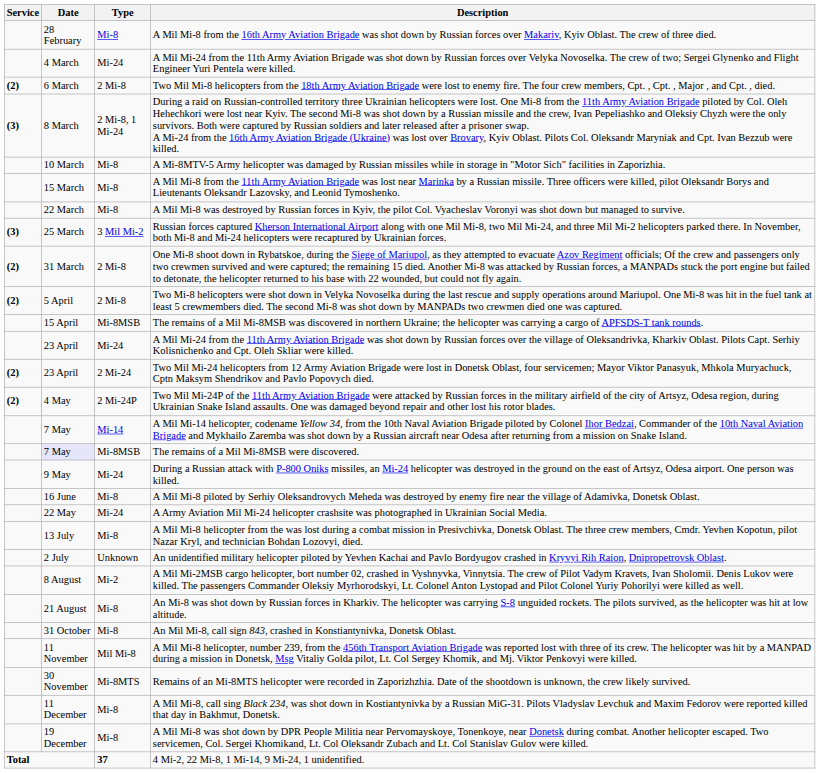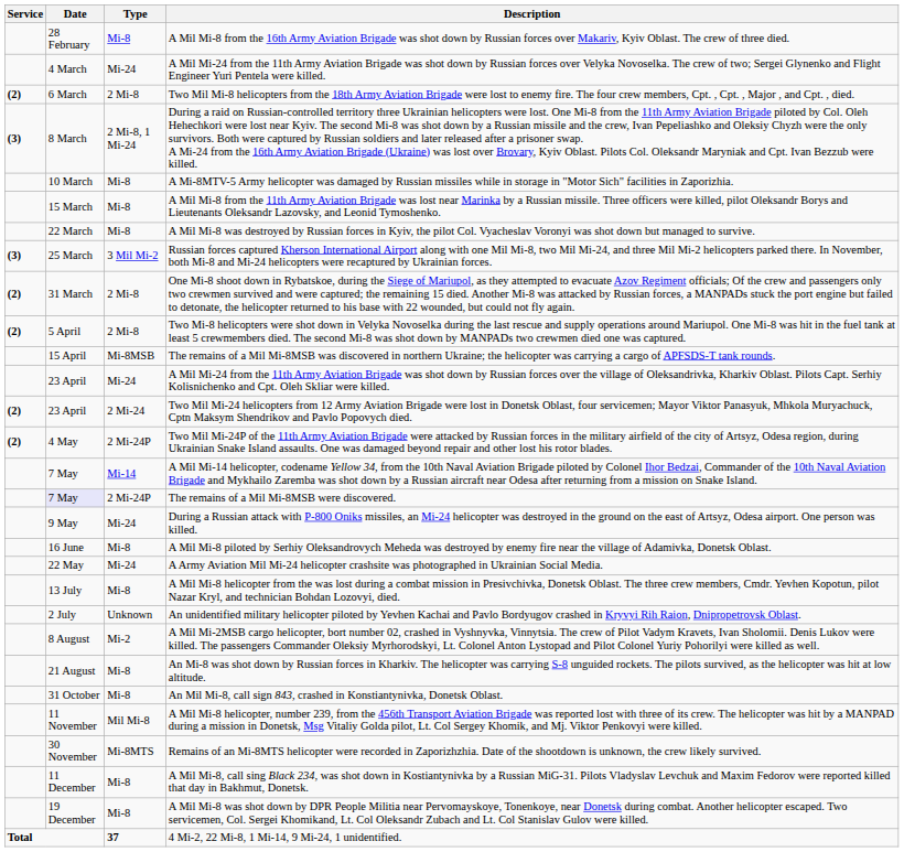 <table class="wikitable">
 <tr>
 <th>Service</th>
 <th>Date</th>
 <th>Type</th>
 <th>Description</th>
 </tr>
 <tr>
 <td></td>
 <td>28 February</td>
 <td><a href='#'>Mi-8</a></td>
 <td>A Mil Mi-8 from the <a href='#'>16th Army Aviation Brigade</a> was shot down by Russian forces over <a href='#'>Makariv</a>, Kyiv Oblast. The crew of three died.</td>
 </tr>
 <tr>
 <td></td>
 <td>4 March</td>
 <td>Mi-24</td>
 <td>A Mil Mi-24 from the 11th Army Aviation Brigade was shot down by Russian forces over Velyka Novoselka. The crew of two; Sergei Glynenko and Flight Engineer Yuri Pentela were killed.</td>
 </tr>
 <tr>
 <td> <strong>(2)</strong></td>
 <td>6 March</td>
 <td>2 Mi-8</td>
 <td>Two Mil Mi-8 helicopters from the <a href='#'>18th Army Aviation Brigade</a> were lost to enemy fire. The four crew members, Cpt. , Cpt. , Major , and Cpt. , died.</td>
 </tr>
 <tr>
 <td> <strong>(3)</strong></td>
 <td>8 March</td>
 <td>2 Mi-8, 1 Mi-24</td>
 <td>During a raid on Russian-controlled territory three Ukrainian helicopters were lost. One Mi-8 from the <a href='#'>11th Army Aviation Brigade</a> piloted by Col. Oleh Hehechkori were lost near Kyiv. The second Mi-8 was shot down by a Russian missile and the crew, Ivan Pepeliashko and Oleksiy Chyzh were the only survivors. Both were captured by Russian soldiers and later released after a prisoner swap.<br>A Mi-24 from the <a href='#'>16th Army Aviation Brigade (Ukraine)</a> was lost over <a href='#'>Brovary</a>, Kyiv Oblast. Pilots Col. Oleksandr Maryniak and Cpt. Ivan Bezzub were killed.</td>
 </tr>
 <tr>
 <td></td>
 <td>10 March</td>
 <td>Mi-8</td>
 <td>A Mi-8MTV-5 Army helicopter was damaged by Russian missiles while in storage in "Motor Sich" facilities in Zaporizhia.</td>
 </tr>
 <tr>
 <td></td>
 <td>15 March</td>
 <td>Mi-8</td>
 <td>A Mil Mi-8 from the <a href='#'>11th Army Aviation Brigade</a> was lost near <a href='#'>Marinka</a> by a Russian missile. Three officers were killed, pilot Oleksandr Borys and Lieutenants Oleksandr Lazovsky, and Leonid Tymoshenko.</td>
 </tr>
 <tr>
 <td></td>
 <td>22 March</td>
 <td>Mi-8</td>
 <td>A Mil Mi-8 was destroyed by Russian forces in Kyiv, the pilot Col. Vyacheslav Voronyi was shot down but managed to survive.</td>
 </tr>
 <tr>
 <td> <strong>(3)</strong></td>
 <td>25 March</td>
 <td>3 <a href='#'>Mil Mi-2</a></td>
 <td>Russian forces captured <a href='#'>Kherson International Airport</a> along with one Mil Mi-8, two Mil Mi-24, and three Mil Mi-2 helicopters parked there. In November, both Mi-8 and Mi-24 helicopters were recaptured by Ukrainian forces.</td>
 </tr>
 <tr>
 <td> <strong>(2)</strong></td>
 <td>31 March</td>
 <td>2 Mi-8</td>
 <td>One Mi-8 shoot down in Rybatskoe, during the <a href='#'>Siege of Mariupol</a>, as they attempted to evacuate <a href='#'>Azov Regiment</a> officials; Of the crew and passengers only two crewmen survived and were captured; the remaining 15 died. Another Mi-8 was attacked by Russian forces, a MANPADs stuck the port engine but failed to detonate, the helicopter returned to his base with 22 wounded, but could not fly again.</td>
 </tr>
 <tr>
 <td> <strong>(2)</strong></td>
 <td>5 April</td>
 <td>2 Mi-8</td>
 <td>Two Mi-8 helicopters were shot down in Velyka Novoselka during the last rescue and supply operations around Mariupol. One Mi-8 was hit in the fuel tank at least 5 crewmembers died. The second Mi-8 was shot down by MANPADs two crewmen died one was captured.</td>
 </tr>
 <tr>
 <td></td>
 <td>15 April</td>
 <td>Mi-8MSB</td>
 <td>The remains of a Mil Mi-8MSB was discovered in northern Ukraine; the helicopter was carrying a cargo of <a href='#'>APFSDS-T tank rounds</a>.</td>
 </tr>
 <tr>
 <td></td>
 <td>23 April</td>
 <td>Mi-24</td>
 <td>A Mil Mi-24 from the <a href='#'>11th Army Aviation Brigade</a> was shot down by Russian forces over the village of Oleksandrivka, Kharkiv Oblast. Pilots Capt. Serhiy Kolisnichenko and Cpt. Oleh Skliar were killed.</td>
 </tr>
 <tr>
 <td> <strong>(2)</strong></td>
 <td>23 April</td>
 <td>2 Mi-24</td>
 <td>Two Mil Mi-24 helicopters from 12 Army Aviation Brigade were lost in Donetsk Oblast, four servicemen; Mayor Viktor Panasyuk, Mhkola Muryachuck, Cptn Maksym Shendrikov and Pavlo Popovych died.</td>
 </tr>
 <tr>
 <td> <strong>(2)</strong></td>
 <td>4 May</td>
 <td>2 Mi-24P</td>
 <td>Two Mil Mi-24P of the <a href='#'>11th Army Aviation Brigade</a> were attacked by Russian forces in the military airfield of the city of Artsyz, Odesa region, during Ukrainian Snake Island assaults. One was damaged beyond repair and other lost his rotor blades.</td>
 </tr>
 <tr>
 <td></td>
 <td>7 May</td>
 <td><a href='#'>Mi-14</a></td>
 <td>A Mil Mi-14 helicopter, codename <em>Yellow 34</em>, from the 10th Naval Aviation Brigade piloted by Colonel <a href='#'>Ihor Bedzai</a>, Commander of the <a href='#'>10th Naval Aviation Brigade</a> and Mykhailo Zaremba was shot down by a Russian aircraft near Odesa after returning from a mission on Snake Island.</td>
 </tr>
 <tr>
 <td></td>
 <td style="background: lavender;">7 May</td>
-<td>Mi-8MSB</td>
+<td>2 Mi-24P</td>
 <td>The remains of a Mil Mi-8MSB were discovered.</td>
 </tr>
 <tr>
 <td></td>
 <td>9 May</td>
 <td>Mi-24</td>
 <td>During a Russian attack with <a href='#'>P-800 Oniks</a> missiles, an <a href='#'>Mi-24</a> helicopter was destroyed in the ground on the east of Artsyz, Odesa airport. One person was killed.</td>
 </tr>
 <tr>
 <td></td>
 <td>16 June</td>
 <td>Mi-8</td>
 <td>A Mil Mi-8 piloted by Serhiy Oleksandrovych Meheda was destroyed by enemy fire near the village of Adamivka, Donetsk Oblast.</td>
 </tr>
 <tr>
 <td></td>
 <td>22 May</td>
 <td>Mi-24</td>
 <td>A Army Aviation Mil Mi-24 helicopter crashsite was photographed in Ukrainian Social Media.</td>
 </tr>
 <tr>
 <td></td>
 <td>13 July</td>
 <td>Mi-8</td>
 <td>A Mil Mi-8 helicopter from the  was lost during a combat mission in Presivchivka, Donetsk Oblast. The three crew members, Cmdr. Yevhen Kopotun, pilot Nazar Kryl, and technician Bohdan Lozovyi, died.</td>
 </tr>
 <tr>
 <td></td>
 <td>2 July</td>
 <td>Unknown</td>
 <td>An unidentified military helicopter piloted by Yevhen Kachai and Pavlo Bordyugov crashed in <a href='#'>Kryvyi Rih Raion</a>, <a href='#'>Dnipropetrovsk Oblast</a>.</td>
 </tr>
 <tr>
 <td></td>
 <td>8 August</td>
 <td>Mi-2</td>
 <td>A Mil Mi-2MSB cargo helicopter, bort number 02, crashed in Vyshnyvka, Vinnytsia. The crew of Pilot Vadym Kravets, Ivan Sholomii. Denis Lukov were killed. The passengers Commander Oleksiy Myrhorodskyi, Lt. Colonel Anton Lystopad and Pilot Colonel Yuriy Pohorilyi were killed as well.</td>
 </tr>
 <tr>
 <td></td>
 <td>21 August</td>
 <td>Mi-8</td>
 <td>An Mi-8 was shot down by Russian forces in Kharkiv. The helicopter was carrying <a href='#'>S-8</a> unguided rockets. The pilots survived, as the helicopter was hit at low altitude.</td>
 </tr>
 <tr>
 <td></td>
 <td>31 October</td>
 <td>Mi-8</td>
 <td>An Mil Mi-8, call sign <em>843</em>, crashed in Konstiantynivka, Donetsk Oblast.</td>
 </tr>
 <tr>
 <td></td>
 <td>11 November</td>
 <td>Mil Mi-8</td>
 <td>A Mil Mi-8 helicopter, number 239, from the <a href='#'>456th Transport Aviation Brigade</a> was reported lost with three of its crew. The helicopter was hit by a MANPAD during a mission in Donetsk, <a href='#'>Msg</a> Vitaliy Golda pilot, Lt. Col Sergey Khomik, and Mj. Viktor Penkovyi were killed.</td>
 </tr>
 <tr>
 <td></td>
 <td>30 November</td>
 <td>Mi-8MTS</td>
 <td>Remains of an Mi-8MTS helicopter were recorded in Zaporizhzhia. Date of the shootdown is unknown, the crew likely survived.</td>
 </tr>
 <tr>
 <td></td>
 <td>11 December</td>
 <td>Mi-8</td>
 <td>A Mil Mi-8, call sing <em>Black 234</em>, was shot down in Kostiantynivka by a Russian MiG-31. Pilots Vladyslav Levchuk and Maxim Fedorov were reported killed that day in Bakhmut, Donetsk.</td>
 </tr>
 <tr>
 <td></td>
 <td>19 December</td>
 <td>Mi-8</td>
 <td>A Mil Mi-8 was shot down by DPR People Militia near Pervomayskoye, Tonenkoye, near <a href='#'>Donetsk</a> during combat. Another helicopter escaped. Two servicemen, Col. Sergei Khomikand, Lt. Col Oleksandr Zubach and Lt. Col Stanislav Gulov were killed.</td>
 </tr>
 <tr>
 <td colspan="2"><strong>Total</strong></td>
 <td><strong>37</strong></td>
 <td>4 Mi-2, 22 Mi-8, 1 Mi-14, 9 Mi-24, 1 unidentified.</td>
 </tr>
 </table>
